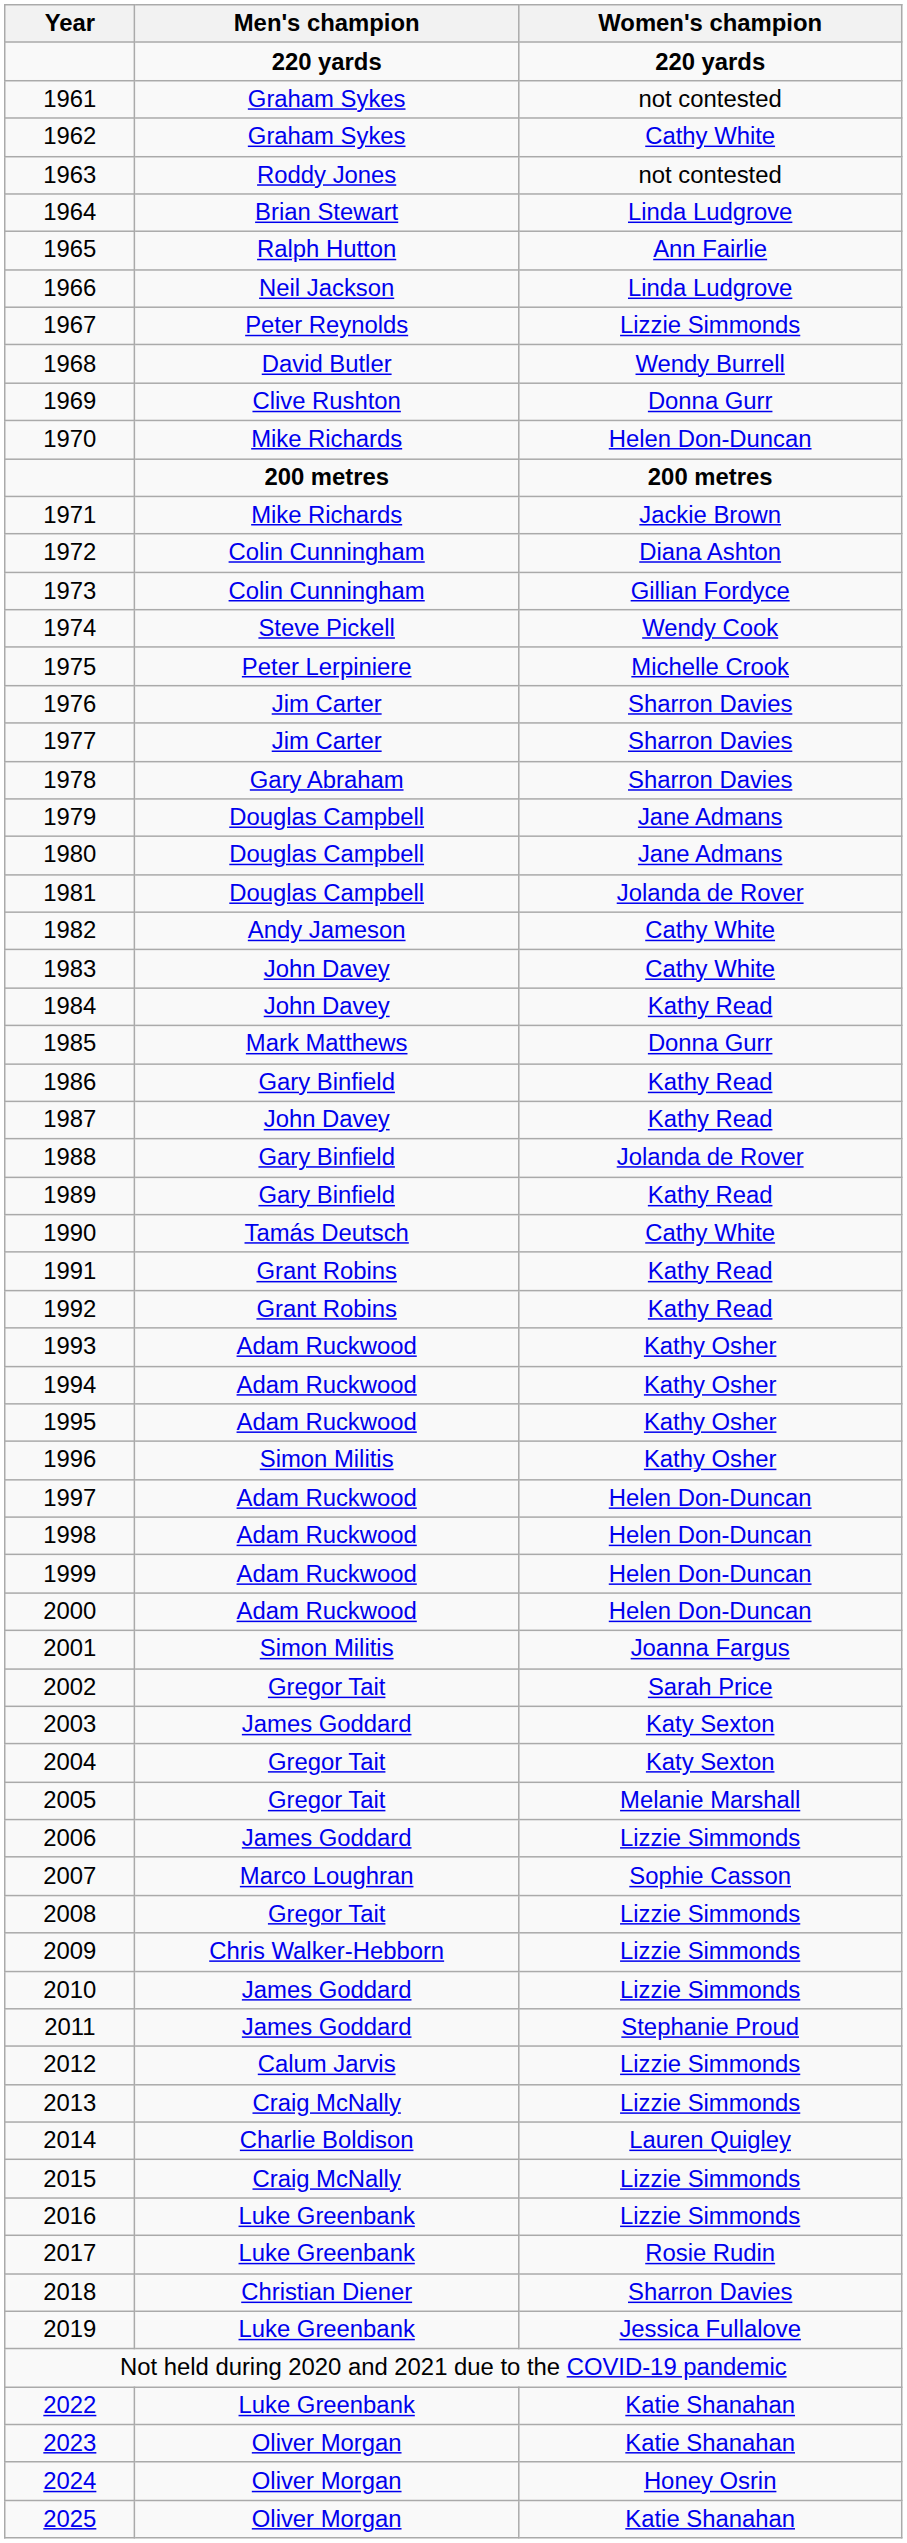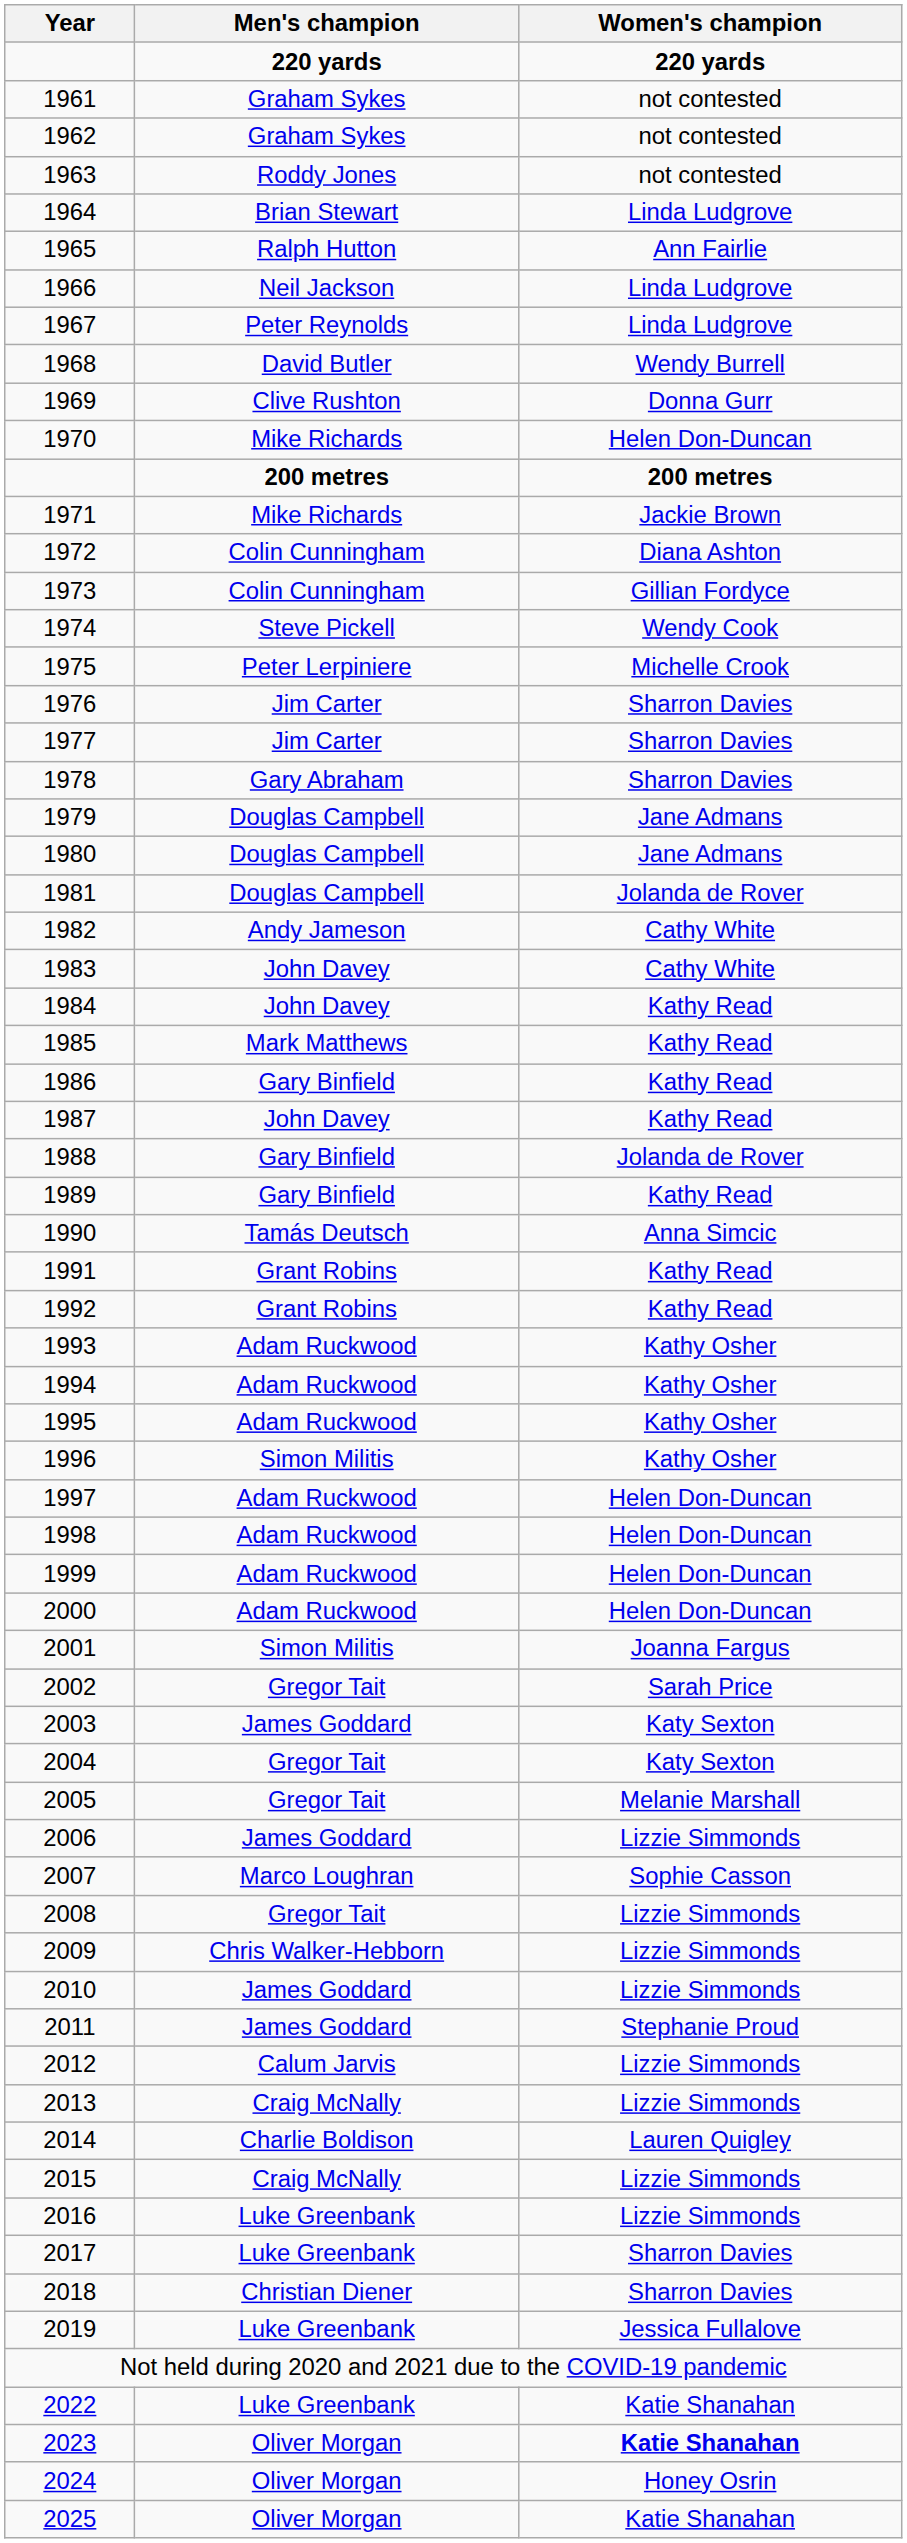 <table class="wikitable" style="text-align:center">
 <tr>
 <th width=80>Year</th>
 <th width=250>Men's champion</th>
 <th width=250>Women's champion</th>
 </tr>
 <tr>
 <td></td>
 <td><strong>220 yards</strong></td>
 <td><strong>220 yards</strong></td>
 </tr>
 <tr>
 <td>1961</td>
 <td><a href='#'>Graham Sykes</a></td>
 <td>not contested</td>
 </tr>
 <tr>
 <td>1962</td>
 <td><a href='#'>Graham Sykes</a></td>
-<td><a href='#'>Cathy White</a></td>
+<td>not contested</td>
 </tr>
 <tr>
 <td>1963</td>
 <td><a href='#'>Roddy Jones</a></td>
 <td>not contested</td>
 </tr>
 <tr>
 <td>1964</td>
 <td><a href='#'>Brian Stewart</a></td>
 <td><a href='#'>Linda Ludgrove</a></td>
 </tr>
 <tr>
 <td>1965</td>
 <td><a href='#'>Ralph Hutton</a></td>
 <td><a href='#'>Ann Fairlie</a></td>
 </tr>
 <tr>
 <td>1966</td>
 <td><a href='#'>Neil Jackson</a></td>
 <td><a href='#'>Linda Ludgrove</a></td>
 </tr>
 <tr>
 <td>1967</td>
 <td><a href='#'>Peter Reynolds</a></td>
-<td><a href='#'>Lizzie Simmonds</a></td>
+<td><a href='#'>Linda Ludgrove</a></td>
 </tr>
 <tr>
 <td>1968</td>
 <td><a href='#'>David Butler</a></td>
 <td><a href='#'>Wendy Burrell</a></td>
 </tr>
 <tr>
 <td>1969</td>
 <td><a href='#'>Clive Rushton</a></td>
 <td><a href='#'>Donna Gurr</a></td>
 </tr>
 <tr>
 <td>1970</td>
 <td><a href='#'>Mike Richards</a></td>
 <td><a href='#'>Helen Don-Duncan</a></td>
 </tr>
 <tr>
 <td></td>
 <td><strong>200 metres</strong></td>
 <td><strong>200 metres</strong></td>
 </tr>
 <tr>
 <td>1971</td>
 <td><a href='#'>Mike Richards</a></td>
 <td><a href='#'>Jackie Brown</a></td>
 </tr>
 <tr>
 <td>1972</td>
 <td><a href='#'>Colin Cunningham</a></td>
 <td><a href='#'>Diana Ashton</a></td>
 </tr>
 <tr>
 <td>1973</td>
 <td><a href='#'>Colin Cunningham</a></td>
 <td><a href='#'>Gillian Fordyce</a></td>
 </tr>
 <tr>
 <td>1974</td>
 <td><a href='#'>Steve Pickell</a></td>
 <td><a href='#'>Wendy Cook</a></td>
 </tr>
 <tr>
 <td>1975</td>
 <td><a href='#'>Peter Lerpiniere</a></td>
 <td><a href='#'>Michelle Crook</a></td>
 </tr>
 <tr>
 <td>1976</td>
 <td><a href='#'>Jim Carter</a></td>
 <td><a href='#'>Sharron Davies</a></td>
 </tr>
 <tr>
 <td>1977</td>
 <td><a href='#'>Jim Carter</a></td>
 <td><a href='#'>Sharron Davies</a></td>
 </tr>
 <tr>
 <td>1978</td>
 <td><a href='#'>Gary Abraham</a></td>
 <td><a href='#'>Sharron Davies</a></td>
 </tr>
 <tr>
 <td>1979</td>
 <td><a href='#'>Douglas Campbell</a></td>
 <td><a href='#'>Jane Admans</a></td>
 </tr>
 <tr>
 <td>1980</td>
 <td><a href='#'>Douglas Campbell</a></td>
 <td><a href='#'>Jane Admans</a></td>
 </tr>
 <tr>
 <td>1981</td>
 <td><a href='#'>Douglas Campbell</a></td>
 <td><a href='#'>Jolanda de Rover</a></td>
 </tr>
 <tr>
 <td>1982</td>
 <td><a href='#'>Andy Jameson</a></td>
 <td><a href='#'>Cathy White</a></td>
 </tr>
 <tr>
 <td>1983</td>
 <td><a href='#'>John Davey</a></td>
 <td><a href='#'>Cathy White</a></td>
 </tr>
 <tr>
 <td>1984</td>
 <td><a href='#'>John Davey</a></td>
 <td><a href='#'>Kathy Read</a></td>
 </tr>
 <tr>
 <td>1985</td>
 <td><a href='#'>Mark Matthews</a></td>
-<td><a href='#'>Donna Gurr</a></td>
+<td><a href='#'>Kathy Read</a></td>
 </tr>
 <tr>
 <td>1986</td>
 <td><a href='#'>Gary Binfield</a></td>
 <td><a href='#'>Kathy Read</a></td>
 </tr>
 <tr>
 <td>1987</td>
 <td><a href='#'>John Davey</a></td>
 <td><a href='#'>Kathy Read</a></td>
 </tr>
 <tr>
 <td>1988</td>
 <td><a href='#'>Gary Binfield</a></td>
 <td><a href='#'>Jolanda de Rover</a></td>
 </tr>
 <tr>
 <td>1989</td>
 <td><a href='#'>Gary Binfield</a></td>
 <td><a href='#'>Kathy Read</a></td>
 </tr>
 <tr>
 <td>1990</td>
 <td><a href='#'>Tamás Deutsch</a></td>
-<td><a href='#'>Cathy White</a></td>
+<td><a href='#'>Anna Simcic</a></td>
 </tr>
 <tr>
 <td>1991</td>
 <td><a href='#'>Grant Robins</a></td>
 <td><a href='#'>Kathy Read</a></td>
 </tr>
 <tr>
 <td>1992</td>
 <td><a href='#'>Grant Robins</a></td>
 <td><a href='#'>Kathy Read</a></td>
 </tr>
 <tr>
 <td>1993</td>
 <td><a href='#'>Adam Ruckwood</a></td>
 <td><a href='#'>Kathy Osher</a></td>
 </tr>
 <tr>
 <td>1994</td>
 <td><a href='#'>Adam Ruckwood</a></td>
 <td><a href='#'>Kathy Osher</a></td>
 </tr>
 <tr>
 <td>1995</td>
 <td><a href='#'>Adam Ruckwood</a></td>
 <td><a href='#'>Kathy Osher</a></td>
 </tr>
 <tr>
 <td>1996</td>
 <td><a href='#'>Simon Militis</a></td>
 <td><a href='#'>Kathy Osher</a></td>
 </tr>
 <tr>
 <td>1997</td>
 <td><a href='#'>Adam Ruckwood</a></td>
 <td><a href='#'>Helen Don-Duncan</a></td>
 </tr>
 <tr>
 <td>1998</td>
 <td><a href='#'>Adam Ruckwood</a></td>
 <td><a href='#'>Helen Don-Duncan</a></td>
 </tr>
 <tr>
 <td>1999</td>
 <td><a href='#'>Adam Ruckwood</a></td>
 <td><a href='#'>Helen Don-Duncan</a></td>
 </tr>
 <tr>
 <td>2000</td>
 <td><a href='#'>Adam Ruckwood</a></td>
 <td><a href='#'>Helen Don-Duncan</a></td>
 </tr>
 <tr>
 <td>2001</td>
 <td><a href='#'>Simon Militis</a></td>
 <td><a href='#'>Joanna Fargus</a></td>
 </tr>
 <tr>
 <td>2002</td>
 <td><a href='#'>Gregor Tait</a></td>
 <td><a href='#'>Sarah Price</a></td>
 </tr>
 <tr>
 <td>2003</td>
 <td><a href='#'>James Goddard</a></td>
 <td><a href='#'>Katy Sexton</a></td>
 </tr>
 <tr>
 <td>2004</td>
 <td><a href='#'>Gregor Tait</a></td>
 <td><a href='#'>Katy Sexton</a></td>
 </tr>
 <tr>
 <td>2005</td>
 <td><a href='#'>Gregor Tait</a></td>
 <td><a href='#'>Melanie Marshall</a></td>
 </tr>
 <tr>
 <td>2006</td>
 <td><a href='#'>James Goddard</a></td>
 <td><a href='#'>Lizzie Simmonds</a></td>
 </tr>
 <tr>
 <td>2007</td>
 <td><a href='#'>Marco Loughran</a></td>
 <td><a href='#'>Sophie Casson</a></td>
 </tr>
 <tr>
 <td>2008</td>
 <td><a href='#'>Gregor Tait</a></td>
 <td><a href='#'>Lizzie Simmonds</a></td>
 </tr>
 <tr>
 <td>2009</td>
 <td><a href='#'>Chris Walker-Hebborn</a></td>
 <td><a href='#'>Lizzie Simmonds</a></td>
 </tr>
 <tr>
 <td>2010</td>
 <td><a href='#'>James Goddard</a></td>
 <td><a href='#'>Lizzie Simmonds</a></td>
 </tr>
 <tr>
 <td>2011</td>
 <td><a href='#'>James Goddard</a></td>
 <td><a href='#'>Stephanie Proud</a></td>
 </tr>
 <tr>
 <td>2012</td>
 <td><a href='#'>Calum Jarvis</a></td>
 <td><a href='#'>Lizzie Simmonds</a></td>
 </tr>
 <tr>
 <td>2013</td>
 <td><a href='#'>Craig McNally</a></td>
 <td><a href='#'>Lizzie Simmonds</a></td>
 </tr>
 <tr>
 <td>2014</td>
 <td><a href='#'>Charlie Boldison</a></td>
 <td><a href='#'>Lauren Quigley</a></td>
 </tr>
 <tr>
 <td>2015</td>
 <td><a href='#'>Craig McNally</a></td>
 <td><a href='#'>Lizzie Simmonds</a></td>
 </tr>
 <tr>
 <td>2016</td>
 <td><a href='#'>Luke Greenbank</a></td>
 <td><a href='#'>Lizzie Simmonds</a></td>
 </tr>
 <tr>
 <td>2017</td>
 <td><a href='#'>Luke Greenbank</a></td>
-<td><a href='#'>Rosie Rudin</a></td>
+<td><a href='#'>Sharron Davies</a></td>
 </tr>
 <tr>
 <td>2018</td>
 <td><a href='#'>Christian Diener</a></td>
 <td><a href='#'>Sharron Davies</a></td>
 </tr>
 <tr>
 <td>2019</td>
 <td><a href='#'>Luke Greenbank</a></td>
 <td><a href='#'>Jessica Fullalove</a></td>
 </tr>
 <tr>
 <td colspan=4>Not held during 2020 and 2021 due to the <a href='#'>COVID-19 pandemic</a></td>
 </tr>
 <tr>
 <td><a href='#'>2022</a></td>
 <td><a href='#'>Luke Greenbank</a></td>
 <td><a href='#'>Katie Shanahan</a></td>
 </tr>
 <tr>
 <td><a href='#'>2023</a></td>
 <td><a href='#'>Oliver Morgan</a></td>
-<td><a href='#'>Katie Shanahan</a></td>
+<td><strong><a href='#'>Katie Shanahan</a></strong></td>
 </tr>
 <tr>
 <td><a href='#'>2024</a></td>
 <td><a href='#'>Oliver Morgan</a></td>
 <td><a href='#'>Honey Osrin</a></td>
 </tr>
 <tr>
 <td><a href='#'>2025</a></td>
 <td><a href='#'>Oliver Morgan</a></td>
 <td><a href='#'>Katie Shanahan</a></td>
 </tr>
 </table>
